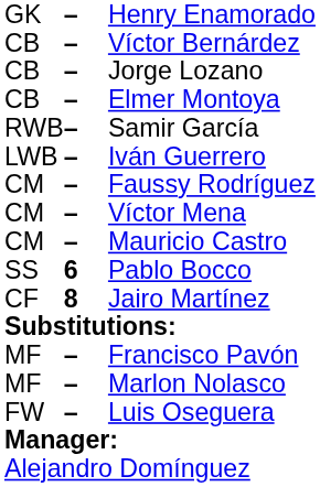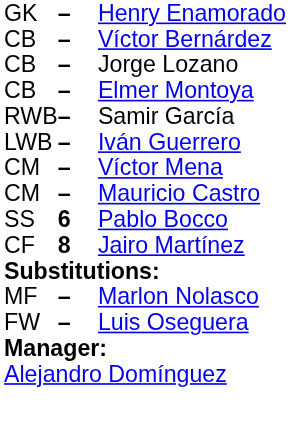 <table style ="font-size: 90%" cellspacing ="0" cellpadding ="0">
 <tr>
 <td colspan =4></td>
 </tr>
 <tr>
 <th width ="25"></th>
 <th width="25"></th>
 </tr>
 <tr>
 <td>GK</td>
 <td><strong>–</strong></td>
 <td> <a href='#'>Henry Enamorado</a></td>
 </tr>
 <tr>
 <td>CB</td>
 <td><strong>–</strong></td>
 <td> <a href='#'>Víctor Bernárdez</a></td>
 </tr>
 <tr>
 <td>CB</td>
 <td><strong>–</strong></td>
 <td> Jorge Lozano</td>
 </tr>
 <tr>
 <td>CB</td>
 <td><strong>–</strong></td>
 <td> <a href='#'>Elmer Montoya</a></td>
 <td></td>
 <td></td>
 </tr>
 <tr>
 <td>RWB</td>
 <td><strong>–</strong></td>
 <td> Samir García</td>
 <td></td>
 <td></td>
 </tr>
 <tr>
 <td>LWB</td>
 <td><strong>–</strong></td>
 <td> <a href='#'>Iván Guerrero</a></td>
 </tr>
 <tr>
 <td>CM</td>
 <td><strong>–</strong></td>
-<td> <a href='#'>Faussy Rodríguez</a></td>
-<td></td>
-<td></td>
-</tr>
-<tr>
-<td>CM</td>
-<td><strong>–</strong></td>
 <td> <a href='#'>Víctor Mena</a></td>
 </tr>
 <tr>
 <td>CM</td>
 <td><strong>–</strong></td>
 <td> <a href='#'>Mauricio Castro</a></td>
 </tr>
 <tr>
 <td>SS</td>
 <td><strong>6</strong></td>
 <td> <a href='#'>Pablo Bocco</a></td>
 </tr>
 <tr>
 <td>CF</td>
 <td><strong>8</strong></td>
 <td> <a href='#'>Jairo Martínez</a></td>
 </tr>
 <tr>
 <td colspan = 3><strong>Substitutions:</strong></td>
 </tr>
 <tr>
 <td>MF</td>
 <td><strong>–</strong></td>
-<td> <a href='#'>Francisco Pavón</a></td>
-<td></td>
-<td></td>
-</tr>
-<tr>
-<td>MF</td>
-<td><strong>–</strong></td>
 <td> <a href='#'>Marlon Nolasco</a></td>
 <td></td>
 <td></td>
 </tr>
 <tr>
 <td>FW</td>
 <td><strong>–</strong></td>
 <td> <a href='#'>Luis Oseguera</a></td>
 <td></td>
 <td></td>
 </tr>
 <tr>
 <td colspan = 3><strong>Manager:</strong></td>
 </tr>
 <tr>
 <td colspan = 3> <a href='#'>Alejandro Domínguez</a></td>
 </tr>
 </table>
